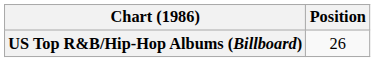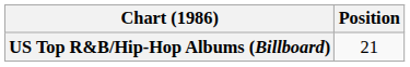 <table class="wikitable plainrowheaders" style="text-align:center">
 <tr>
 <th scope="col">Chart (1986)</th>
 <th scope="col">Position</th>
 </tr>
 <tr>
 <th scope="row">US Top R&B/Hip-Hop Albums (<em>Billboard</em>)</th>
-<td>26</td>
+<td>21</td>
 </tr>
 </table>
